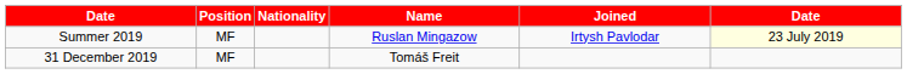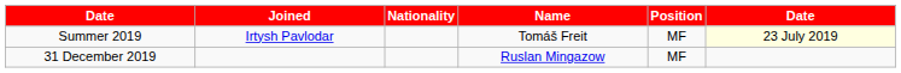 <table class="wikitable"  style="text-align:center; font-size:90%; ">
 <tr>
 <th style="background:#ff0000; color:white; width:200px;">Date</th>
-<th style="background:#ff0000; color:white; width:50px;">Position</th>
+<th style="background:#ff0000; color:white; width:200px;">Joined</th>
 <th style="background:#ff0000; color:white; width:50px;">Nationality</th>
 <th style="background:#ff0000; color:white; width:200px;">Name</th>
-<th style="background:#ff0000; color:white; width:200px;">Joined</th>
+<th style="background:#ff0000; color:white; width:50px;">Position</th>
 <th style="background:#ff0000; color:white; width:200px;">Date</th>
 </tr>
 <tr>
 <td>Summer 2019</td>
+<td><a href='#'>Irtysh Pavlodar</a></td>
+<td></td>
+<td>Tomáš Freit</td>
 <td>MF</td>
-<td></td>
-<td><a href='#'>Ruslan Mingazow</a></td>
-<td><a href='#'>Irtysh Pavlodar</a></td>
 <td style="background: lightyellow;">23 July 2019</td>
 </tr>
 <tr>
 <td>31 December 2019</td>
+<td></td>
+<td></td>
+<td><a href='#'>Ruslan Mingazow</a></td>
 <td>MF</td>
-<td></td>
-<td>Tomáš Freit</td>
-<td></td>
 <td></td>
 </tr>
 </table>
